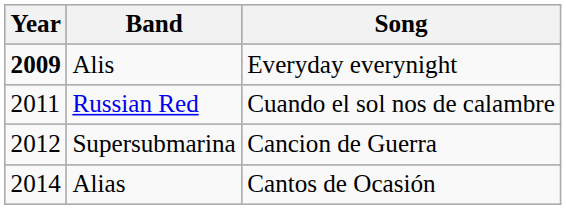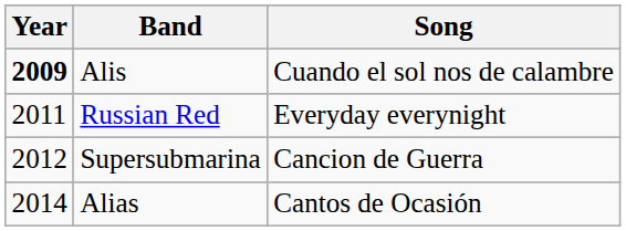 <table class="wikitable">
 <tr>
 <th>Year</th>
 <th>Band</th>
 <th>Song</th>
 </tr>
 <tr>
 <td><strong>2009</strong></td>
 <td>Alis</td>
-<td>Everyday everynight</td>
+<td>Cuando el sol nos de calambre</td>
 </tr>
 <tr>
 <td>2011</td>
 <td><a href='#'>Russian Red</a></td>
-<td>Cuando el sol nos de calambre</td>
+<td>Everyday everynight</td>
 </tr>
 <tr>
 <td>2012</td>
 <td>Supersubmarina</td>
 <td>Cancion de Guerra</td>
 </tr>
 <tr>
 <td>2014</td>
 <td>Alias</td>
 <td>Cantos de Ocasión</td>
 </tr>
 </table>
